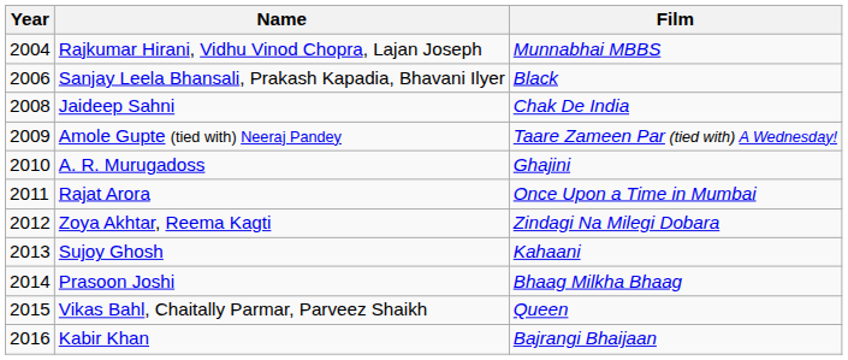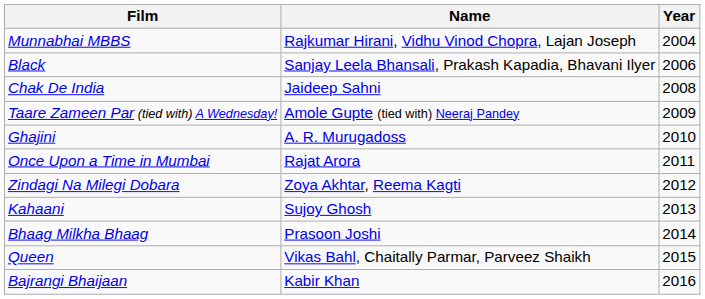 <table class="wikitable">
 <tr>
+<th>Film</th>
+<th>Name</th>
 <th>Year</th>
-<th>Name</th>
-<th>Film</th>
 </tr>
 <tr>
+<td><em><a href='#'>Munnabhai MBBS</a></em></td>
+<td><a href='#'>Rajkumar Hirani</a>, <a href='#'>Vidhu Vinod Chopra</a>, Lajan Joseph</td>
 <td>2004</td>
-<td><a href='#'>Rajkumar Hirani</a>, <a href='#'>Vidhu Vinod Chopra</a>, Lajan Joseph</td>
-<td><em><a href='#'>Munnabhai MBBS</a></em></td>
 </tr>
 <tr>
+<td><em><a href='#'>Black</a></em></td>
+<td><a href='#'>Sanjay Leela Bhansali</a>, Prakash Kapadia, Bhavani Ilyer</td>
 <td>2006</td>
-<td><a href='#'>Sanjay Leela Bhansali</a>, Prakash Kapadia, Bhavani Ilyer</td>
-<td><em><a href='#'>Black</a></em></td>
 </tr>
 <tr>
+<td><em><a href='#'>Chak De India</a></em></td>
+<td><a href='#'>Jaideep Sahni</a></td>
 <td>2008</td>
-<td><a href='#'>Jaideep Sahni</a></td>
-<td><em><a href='#'>Chak De India</a></em></td>
 </tr>
 <tr>
+<td><em><a href='#'>Taare Zameen Par</a><small> (tied with) <a href='#'>A Wednesday!</a></small></em></td>
+<td><a href='#'>Amole Gupte</a> <small> (tied with) <a href='#'>Neeraj Pandey</a></small></td>
 <td>2009</td>
-<td><a href='#'>Amole Gupte</a> <small> (tied with) <a href='#'>Neeraj Pandey</a></small></td>
-<td><em><a href='#'>Taare Zameen Par</a><small> (tied with) <a href='#'>A Wednesday!</a></small></em></td>
 </tr>
 <tr>
+<td><em><a href='#'>Ghajini</a></em></td>
+<td><a href='#'>A. R. Murugadoss</a></td>
 <td>2010</td>
-<td><a href='#'>A. R. Murugadoss</a></td>
-<td><em><a href='#'>Ghajini</a></em></td>
 </tr>
 <tr>
+<td><em><a href='#'>Once Upon a Time in Mumbai</a></em></td>
+<td><a href='#'>Rajat Arora</a></td>
 <td>2011</td>
-<td><a href='#'>Rajat Arora</a></td>
-<td><em><a href='#'>Once Upon a Time in Mumbai</a></em></td>
 </tr>
 <tr>
+<td><em><a href='#'>Zindagi Na Milegi Dobara</a></em></td>
+<td><a href='#'>Zoya Akhtar</a>, <a href='#'>Reema Kagti</a></td>
 <td>2012</td>
-<td><a href='#'>Zoya Akhtar</a>, <a href='#'>Reema Kagti</a></td>
-<td><em><a href='#'>Zindagi Na Milegi Dobara</a></em></td>
 </tr>
 <tr>
+<td><em><a href='#'>Kahaani</a></em></td>
+<td><a href='#'>Sujoy Ghosh</a></td>
 <td>2013</td>
-<td><a href='#'>Sujoy Ghosh</a></td>
-<td><em><a href='#'>Kahaani</a></em></td>
 </tr>
 <tr>
+<td><em><a href='#'>Bhaag Milkha Bhaag</a></em></td>
+<td><a href='#'>Prasoon Joshi</a></td>
 <td>2014</td>
-<td><a href='#'>Prasoon Joshi</a></td>
-<td><em><a href='#'>Bhaag Milkha Bhaag</a></em></td>
 </tr>
 <tr>
+<td><em><a href='#'>Queen</a></em></td>
+<td><a href='#'>Vikas Bahl</a>, Chaitally Parmar, Parveez Shaikh</td>
 <td>2015</td>
-<td><a href='#'>Vikas Bahl</a>, Chaitally Parmar, Parveez Shaikh</td>
-<td><em><a href='#'>Queen</a></em></td>
 </tr>
 <tr>
+<td><em><a href='#'>Bajrangi Bhaijaan</a></em></td>
+<td><a href='#'>Kabir Khan</a></td>
 <td>2016</td>
-<td><a href='#'>Kabir Khan</a></td>
-<td><em><a href='#'>Bajrangi Bhaijaan</a></em></td>
 </tr>
 </table>
